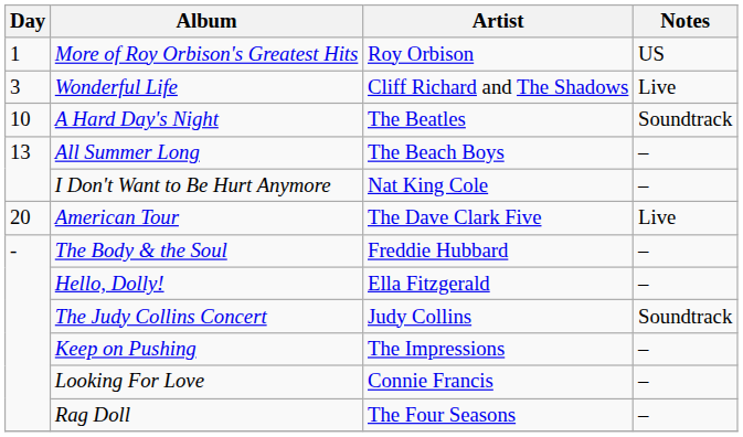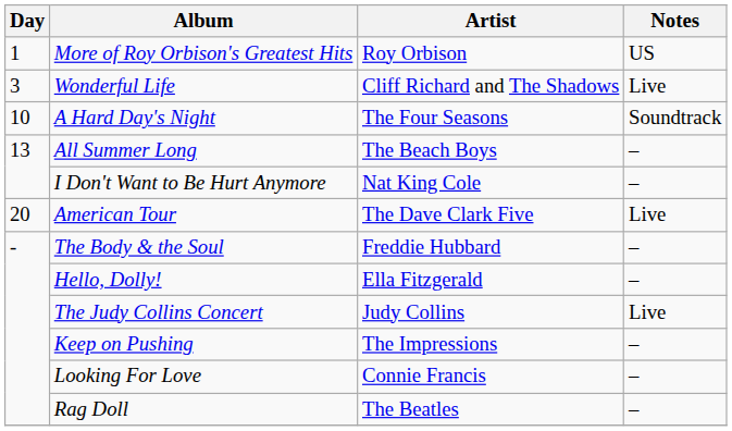 <table class="wikitable">
 <tr>
 <th>Day</th>
 <th>Album</th>
 <th>Artist</th>
 <th>Notes</th>
 </tr>
 <tr>
 <td style="vertical-align:top;">1</td>
 <td><em><a href='#'>More of Roy Orbison's Greatest Hits</a></em></td>
 <td><a href='#'>Roy Orbison</a></td>
 <td>US</td>
 </tr>
 <tr>
 <td style="vertical-align:top;">3</td>
 <td><em><a href='#'>Wonderful Life</a></em></td>
 <td><a href='#'>Cliff Richard</a> and <a href='#'>The Shadows</a></td>
 <td>Live</td>
 </tr>
 <tr>
 <td style="vertical-align:top;">10</td>
 <td><em><a href='#'>A Hard Day's Night</a></em></td>
-<td><a href='#'>The Beatles</a></td>
+<td><a href='#'>The Four Seasons</a></td>
 <td>Soundtrack</td>
 </tr>
 <tr>
 <td rowspan="2" style="vertical-align:top;">13</td>
 <td><em><a href='#'>All Summer Long</a></em></td>
 <td><a href='#'>The Beach Boys</a></td>
 <td>–</td>
 </tr>
 <tr>
 <td><em>I Don't Want to Be Hurt Anymore</em></td>
 <td><a href='#'>Nat King Cole</a></td>
 <td>–</td>
 </tr>
 <tr>
 <td style="vertical-align:top;">20</td>
 <td><em><a href='#'>American Tour</a></em></td>
 <td><a href='#'>The Dave Clark Five</a></td>
 <td>Live</td>
 </tr>
 <tr>
 <td rowspan="6" style="vertical-align:top;">-</td>
 <td><em><a href='#'>The Body & the Soul</a></em></td>
 <td><a href='#'>Freddie Hubbard</a></td>
 <td>–</td>
 </tr>
 <tr>
 <td><em><a href='#'>Hello, Dolly!</a></em></td>
 <td><a href='#'>Ella Fitzgerald</a></td>
 <td>–</td>
 </tr>
 <tr>
 <td><em><a href='#'>The Judy Collins Concert</a></em></td>
 <td><a href='#'>Judy Collins</a></td>
-<td>Soundtrack</td>
+<td>Live</td>
 </tr>
 <tr>
 <td><em><a href='#'>Keep on Pushing</a></em></td>
 <td><a href='#'>The Impressions</a></td>
 <td>–</td>
 </tr>
 <tr>
 <td><em>Looking For Love</em></td>
 <td><a href='#'>Connie Francis</a></td>
 <td>–</td>
 </tr>
 <tr>
 <td><em>Rag Doll</em></td>
-<td><a href='#'>The Four Seasons</a></td>
+<td><a href='#'>The Beatles</a></td>
 <td>–</td>
 </tr>
 <tr>
 </tr>
 </table>
